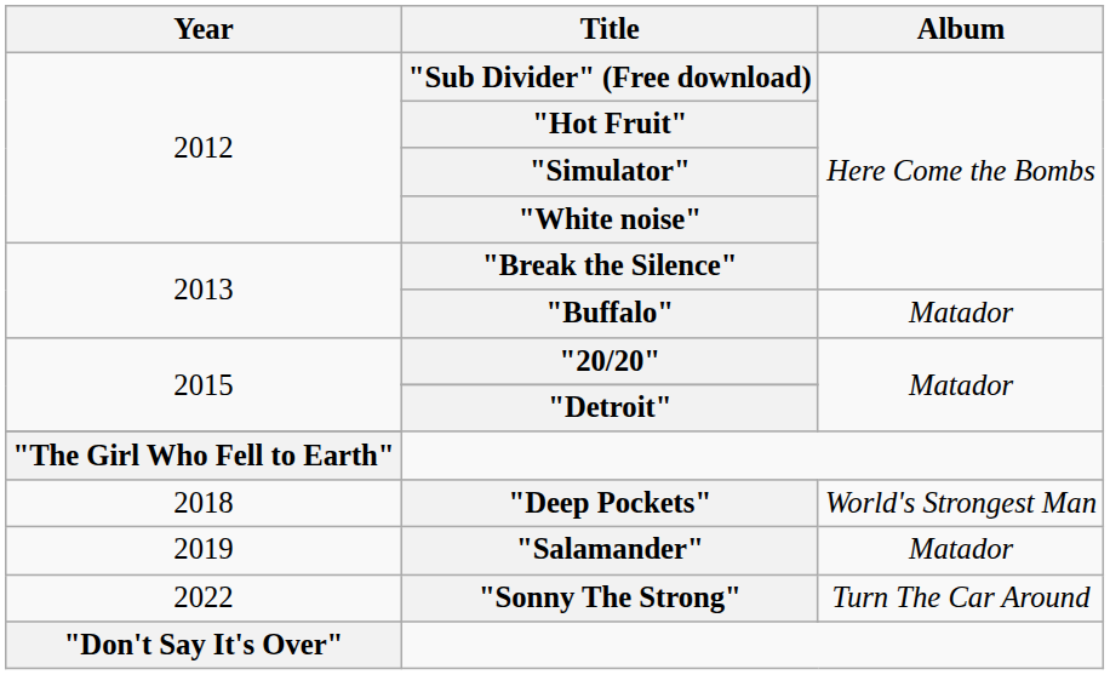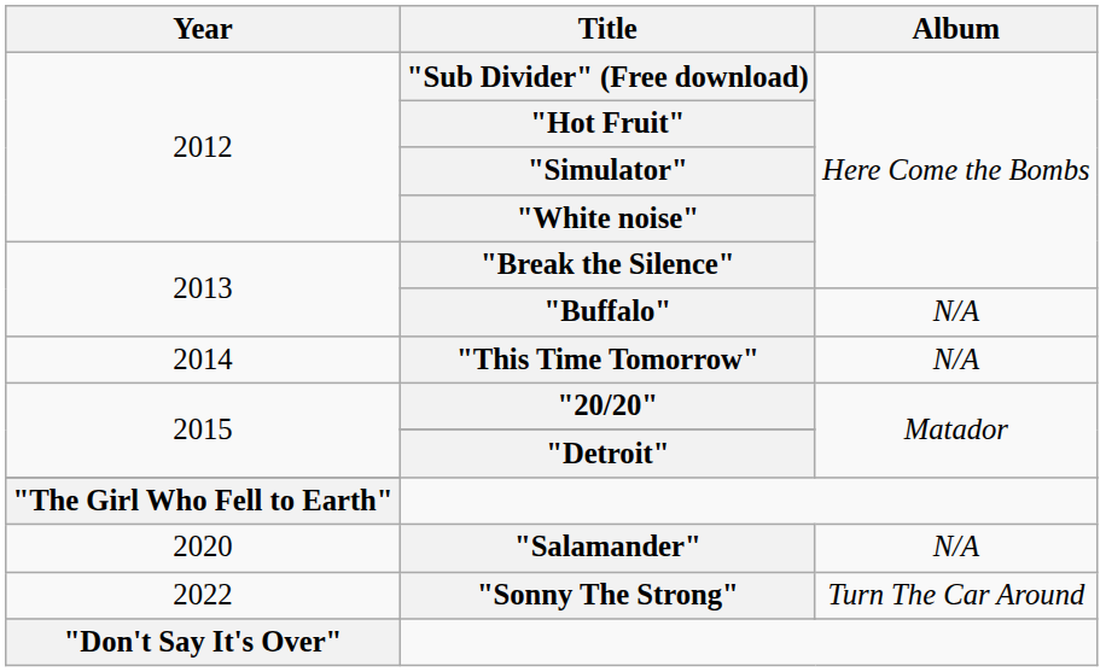 <table class="wikitable plainrowheaders" style="text-align:center;">
 <tr>
 <th scope="col">Year</th>
 <th scope="col">Title</th>
 <th scope="col">Album</th>
 </tr>
 <tr>
 <td rowspan="4">2012</td>
 <th scope="row">"Sub Divider" (Free download)</th>
 <td rowspan="5"><em>Here Come the Bombs</em></td>
 </tr>
 <tr>
 <th scope="row">"Hot Fruit"</th>
 </tr>
 <tr>
 <th scope="row">"Simulator"</th>
 </tr>
 <tr>
 <th scope="row">"White noise"</th>
 </tr>
 <tr>
 <td rowspan="2">2013</td>
 <th scope="row">"Break the Silence"</th>
 </tr>
 <tr>
 <th scope="row">"Buffalo"</th>
-<td><em>Matador</em></td>
+<td><em>N/A</em></td>
+</tr>
+<tr>
+<td>2014</td>
+<th scope="row">"This Time Tomorrow"</th>
+<td><em>N/A</em></td>
 </tr>
 <tr>
 <td rowspan="3">2015</td>
 <th scope="row">"20/20"</th>
 <td rowspan="3"><em>Matador</em></td>
 </tr>
 <tr>
 </tr>
 <tr>
 <th scope="row">"Detroit"</th>
 </tr>
 <tr>
 </tr>
 <tr>
 <th scope="row">"The Girl Who Fell to Earth"</th>
 </tr>
 <tr>
-<td rowspan="1">2018</td>
-<th scope="row">"Deep Pockets"</th>
-<td rowspan="1"><em>World's Strongest Man</em></td>
-</tr>
-<tr>
-<td rowspan="1">2019</td>
+<td rowspan="1">2020</td>
 <th scope="row">"Salamander"</th>
-<td><em>Matador</em></td>
+<td rowspan="1"><em>N/A</em></td>
 </tr>
 <tr>
 <td rowspan="2">2022</td>
 <th scope="row">"Sonny The Strong"</th>
 <td rowspan="2"><em>Turn The Car Around</em></td>
 </tr>
 <tr>
 </tr>
 <tr>
 <th scope="row">"Don't Say It's Over"</th>
 </tr>
 </table>
